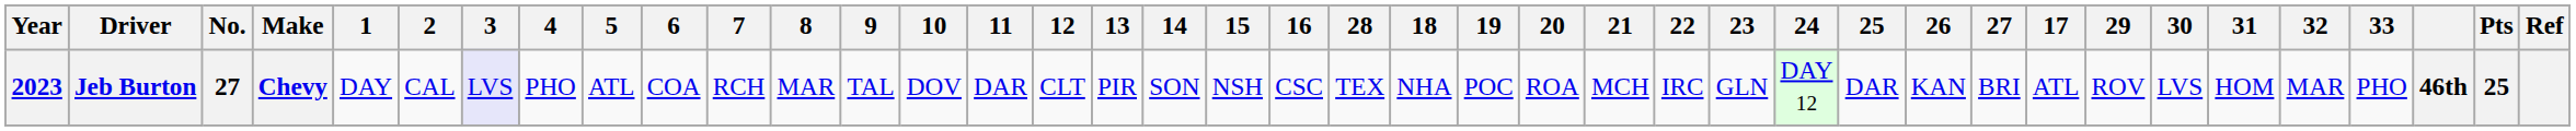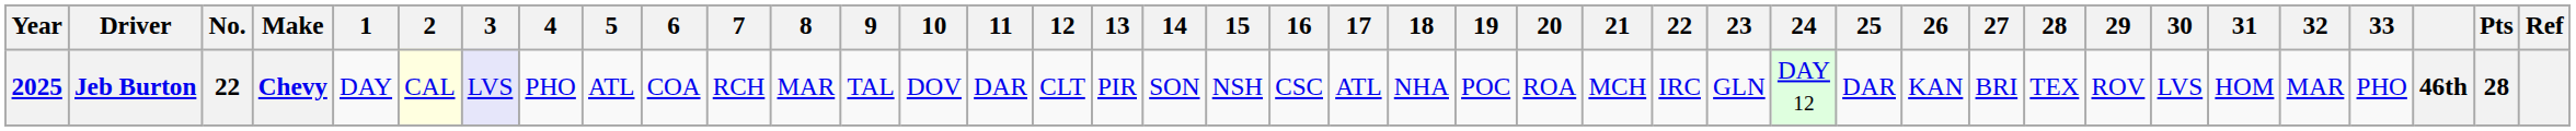 <table class="wikitable" style="text-align:center; font-size:75%">
 <tr>
 <th>Year</th>
 <th>Driver</th>
 <th>No.</th>
 <th>Make</th>
 <th>1</th>
 <th>2</th>
 <th>3</th>
 <th>4</th>
 <th>5</th>
 <th>6</th>
 <th>7</th>
 <th>8</th>
 <th>9</th>
 <th>10</th>
 <th>11</th>
 <th>12</th>
 <th>13</th>
 <th>14</th>
 <th>15</th>
 <th>16</th>
-<th>28</th>
+<th>17</th>
 <th>18</th>
 <th>19</th>
 <th>20</th>
 <th>21</th>
 <th>22</th>
 <th>23</th>
 <th>24</th>
 <th>25</th>
 <th>26</th>
 <th>27</th>
-<th>17</th>
+<th>28</th>
 <th>29</th>
 <th>30</th>
 <th>31</th>
 <th>32</th>
 <th>33</th>
 <th></th>
 <th>Pts</th>
 <th>Ref</th>
 </tr>
 <tr>
-<th><a href='#'>2023</a></th>
+<th><a href='#'>2025</a></th>
 <th><a href='#'>Jeb Burton</a></th>
-<th>27</th>
+<th>22</th>
 <th><a href='#'>Chevy</a></th>
 <td><a href='#'>DAY</a></td>
-<td><a href='#'>CAL</a></td>
+<td style="background: lightyellow;"><a href='#'>CAL</a></td>
 <td style="background: lavender;"><a href='#'>LVS</a></td>
 <td><a href='#'>PHO</a></td>
 <td><a href='#'>ATL</a></td>
 <td><a href='#'>COA</a></td>
 <td><a href='#'>RCH</a></td>
 <td><a href='#'>MAR</a></td>
 <td><a href='#'>TAL</a></td>
 <td><a href='#'>DOV</a></td>
 <td><a href='#'>DAR</a></td>
 <td><a href='#'>CLT</a></td>
 <td><a href='#'>PIR</a></td>
 <td><a href='#'>SON</a></td>
 <td><a href='#'>NSH</a></td>
 <td><a href='#'>CSC</a></td>
-<td><a href='#'>TEX</a></td>
+<td><a href='#'>ATL</a></td>
 <td><a href='#'>NHA</a></td>
 <td><a href='#'>POC</a></td>
 <td><a href='#'>ROA</a></td>
 <td><a href='#'>MCH</a></td>
 <td><a href='#'>IRC</a></td>
 <td><a href='#'>GLN</a></td>
 <td style="background:#DFFFDF;"><a href='#'>DAY</a><br><small>12</small></td>
 <td><a href='#'>DAR</a></td>
 <td><a href='#'>KAN</a></td>
 <td><a href='#'>BRI</a></td>
-<td><a href='#'>ATL</a></td>
+<td><a href='#'>TEX</a></td>
 <td><a href='#'>ROV</a></td>
 <td><a href='#'>LVS</a></td>
 <td><a href='#'>HOM</a></td>
 <td><a href='#'>MAR</a></td>
 <td><a href='#'>PHO</a></td>
 <th>46th</th>
-<th>25</th>
+<th>28</th>
 <th></th>
 </tr>
 </table>
